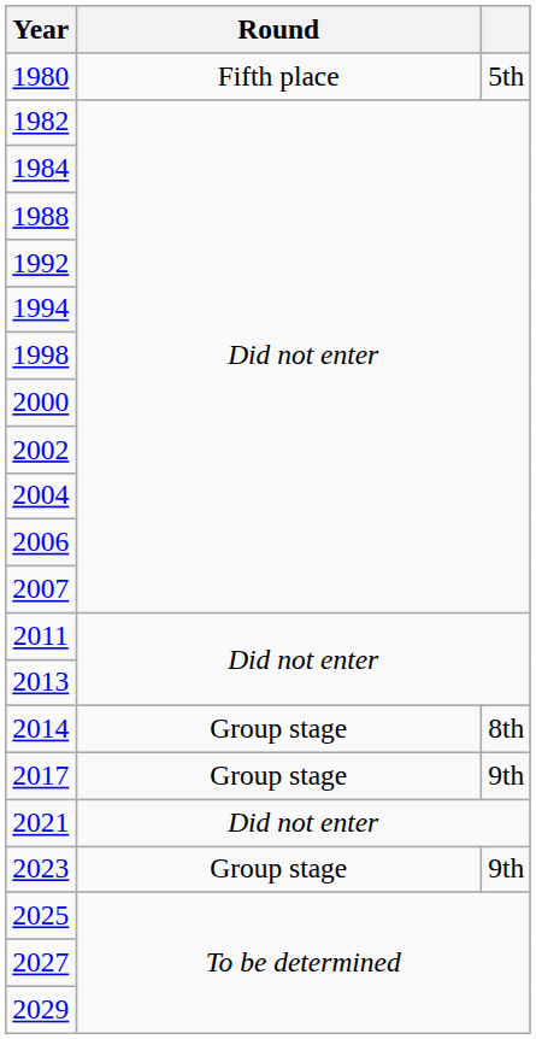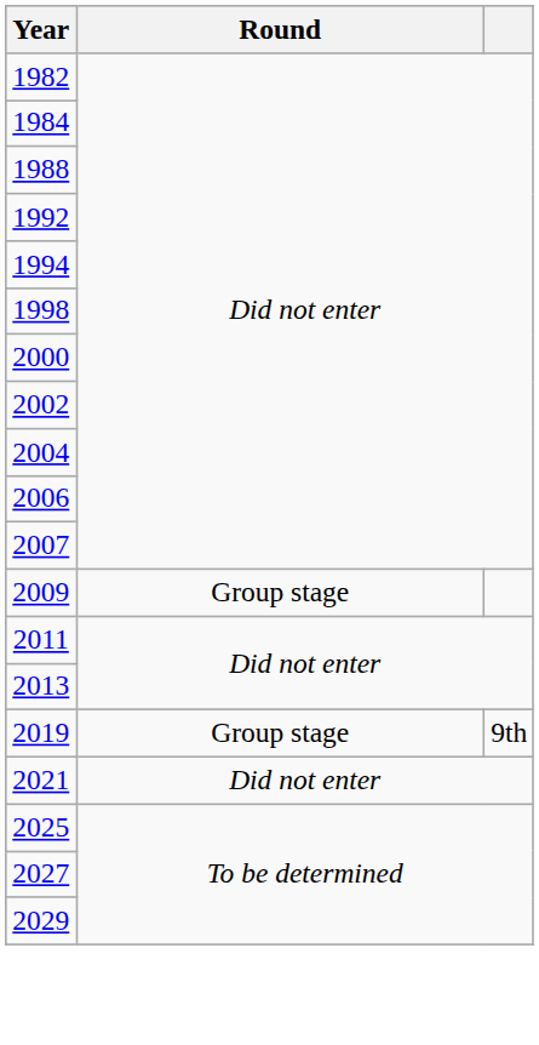 <table class="wikitable" style="text-align: center; font-size:90%">
 <tr>
 <th>Year</th>
 <th style="width:200px">Round</th>
 <th></th>
-</tr>
-<tr>
-<td><a href='#'>1980</a></td>
-<td>Fifth place</td>
-<td>5th</td>
 </tr>
 <tr>
 <td><a href='#'>1982</a></td>
 <td colspan="2" rowspan="11"><em>Did not enter</em></td>
 </tr>
 <tr>
 <td><a href='#'>1984</a></td>
 </tr>
 <tr>
 <td><a href='#'>1988</a></td>
 </tr>
 <tr>
 <td><a href='#'>1992</a></td>
 </tr>
 <tr>
 <td><a href='#'>1994</a></td>
 </tr>
 <tr>
 <td><a href='#'>1998</a></td>
 </tr>
 <tr>
 <td><a href='#'>2000</a></td>
 </tr>
 <tr>
 <td><a href='#'>2002</a></td>
 </tr>
 <tr>
 <td><a href='#'>2004</a></td>
 </tr>
 <tr>
 <td><a href='#'>2006</a></td>
 </tr>
 <tr>
 <td><a href='#'>2007</a></td>
 </tr>
 <tr>
+<td><a href='#'>2009</a></td>
+<td>Group stage</td>
+<td></td>
+</tr>
+<tr>
 <td><a href='#'>2011</a></td>
 <td colspan="2" rowspan="2"><em>Did not enter</em></td>
 </tr>
 <tr>
 <td><a href='#'>2013</a></td>
 </tr>
 <tr>
-<td><a href='#'>2014</a></td>
-<td>Group stage</td>
-<td>8th</td>
-</tr>
-<tr>
-<td><a href='#'>2017</a></td>
+<td><a href='#'>2019</a></td>
 <td>Group stage</td>
 <td>9th</td>
 </tr>
 <tr>
 <td><a href='#'>2021</a></td>
 <td colspan="2"><em>Did not enter</em></td>
-</tr>
-<tr>
-<td><a href='#'>2023</a></td>
-<td>Group stage</td>
-<td>9th</td>
 </tr>
 <tr>
 <td><a href='#'>2025</a></td>
 <td colspan="2" rowspan="3"><em>To be determined</em></td>
 </tr>
 <tr>
 <td><a href='#'>2027</a></td>
 </tr>
 <tr>
 <td><a href='#'>2029</a></td>
 </tr>
 </table>
